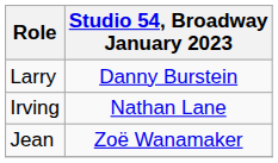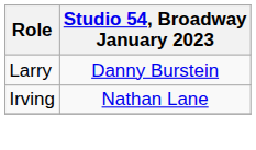 <table class="wikitable">
 <tr>
 <th>Role</th>
 <th><a href='#'>Studio 54</a>, Broadway<br>January 2023</th>
 </tr>
 <tr>
 <td>Larry</td>
 <td align="center"><a href='#'>Danny Burstein</a></td>
 </tr>
 <tr>
 <td>Irving</td>
 <td align="center"><a href='#'>Nathan Lane</a></td>
 </tr>
 <tr>
-<td>Jean</td>
-<td align="center"><a href='#'>Zoë Wanamaker</a></td>
-</tr>
-<tr>
 </tr>
 </table>
